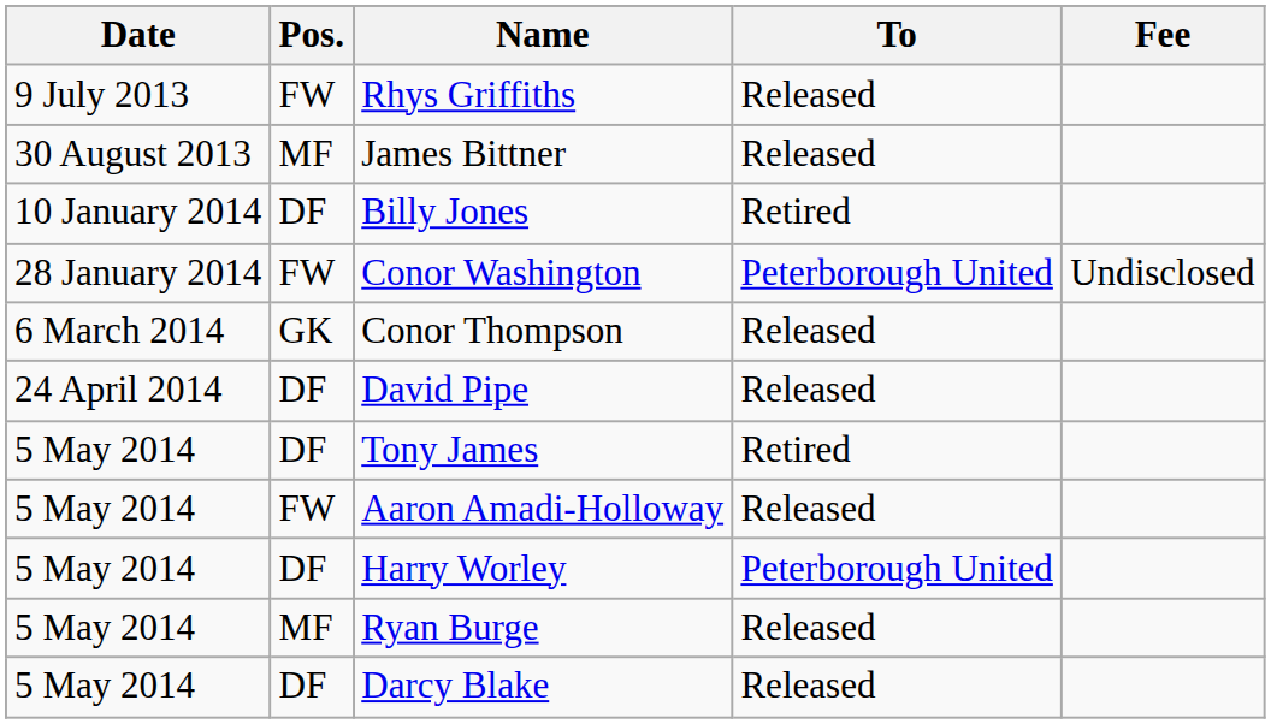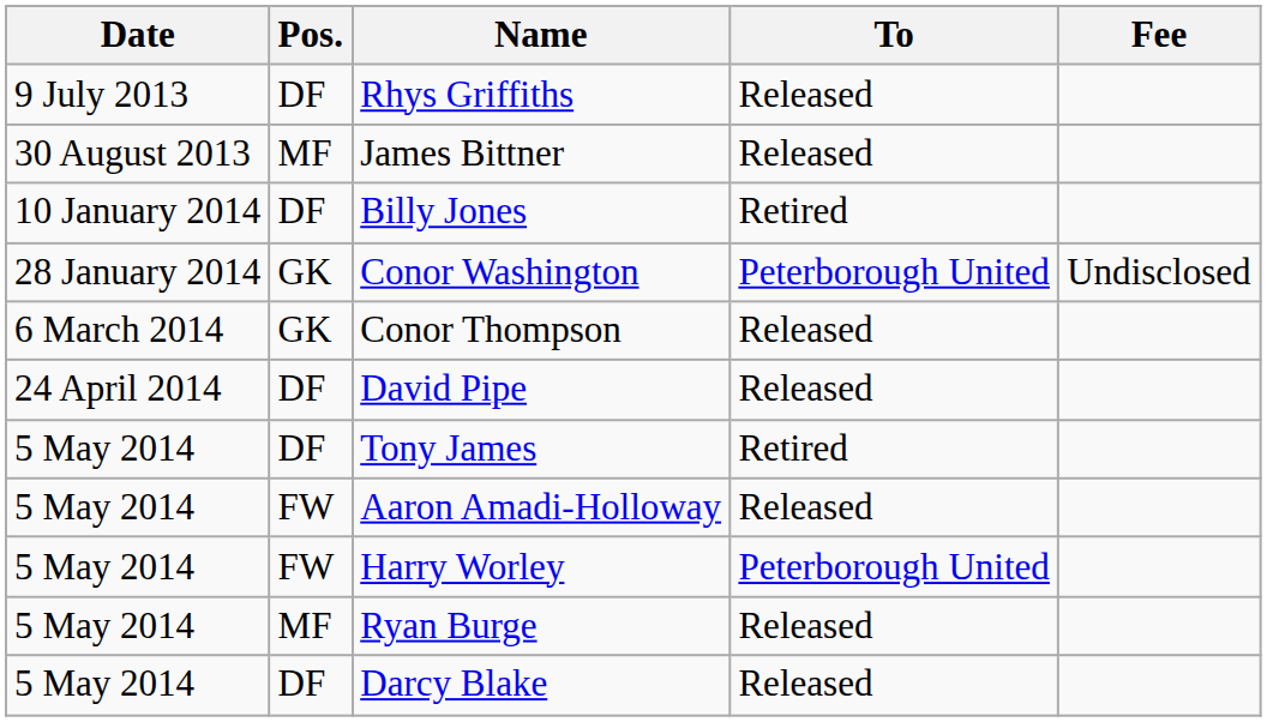 <table class="wikitable">
 <tr>
 <th>Date</th>
 <th>Pos.</th>
 <th>Name</th>
 <th>To</th>
 <th>Fee</th>
 </tr>
 <tr>
 <td>9 July 2013</td>
-<td>FW</td>
+<td>DF</td>
 <td> <a href='#'>Rhys Griffiths</a></td>
 <td>Released</td>
 <td></td>
 </tr>
 <tr>
 <td>30 August 2013</td>
 <td>MF</td>
 <td> James Bittner</td>
 <td>Released</td>
 <td></td>
 </tr>
 <tr>
 <td>10 January 2014</td>
 <td>DF</td>
 <td> <a href='#'>Billy Jones</a></td>
 <td>Retired</td>
 <td></td>
 </tr>
 <tr>
 <td>28 January 2014</td>
-<td>FW</td>
+<td>GK</td>
 <td> <a href='#'>Conor Washington</a></td>
 <td><a href='#'>Peterborough United</a></td>
 <td>Undisclosed</td>
 </tr>
 <tr>
 <td>6 March 2014</td>
 <td>GK</td>
 <td> Conor Thompson</td>
 <td>Released</td>
 <td></td>
 </tr>
 <tr>
 <td>24 April 2014</td>
 <td>DF</td>
 <td> <a href='#'>David Pipe</a></td>
 <td>Released</td>
 <td></td>
 </tr>
 <tr>
 <td>5 May 2014</td>
 <td>DF</td>
 <td> <a href='#'>Tony James</a></td>
 <td>Retired</td>
 <td></td>
 </tr>
 <tr>
 <td>5 May 2014</td>
 <td>FW</td>
 <td> <a href='#'>Aaron Amadi-Holloway</a></td>
 <td>Released</td>
 <td></td>
 </tr>
 <tr>
 <td>5 May 2014</td>
-<td>DF</td>
+<td>FW</td>
 <td> <a href='#'>Harry Worley</a></td>
 <td><a href='#'>Peterborough United</a></td>
 <td></td>
 </tr>
 <tr>
 <td>5 May 2014</td>
 <td>MF</td>
 <td> <a href='#'>Ryan Burge</a></td>
 <td>Released</td>
 <td></td>
 </tr>
 <tr>
 <td>5 May 2014</td>
 <td>DF</td>
 <td> <a href='#'>Darcy Blake</a></td>
 <td>Released</td>
 <td></td>
 </tr>
 </table>
